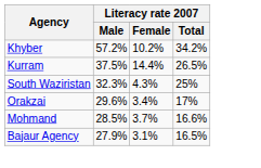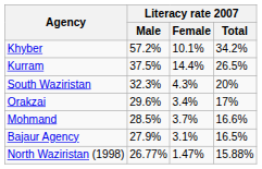 <table class="sortable wikitable">
 <tr>
 <th rowspan=2>Agency</th>
 <th colspan=3>Literacy rate 2007</th>
 </tr>
 <tr>
 <th>Male</th>
 <th>Female</th>
 <th>Total</th>
 </tr>
 <tr>
 <td><a href='#'>Khyber</a></td>
 <td>57.2%</td>
-<td>10.2%</td>
+<td>10.1%</td>
 <td>34.2%</td>
 </tr>
 <tr>
 <td><a href='#'>Kurram</a></td>
 <td>37.5%</td>
 <td>14.4%</td>
 <td>26.5%</td>
 </tr>
 <tr>
 <td><a href='#'>South Waziristan</a></td>
 <td>32.3%</td>
 <td>4.3%</td>
-<td>25%</td>
+<td>20%</td>
 </tr>
 <tr>
 <td><a href='#'>Orakzai</a></td>
 <td>29.6%</td>
 <td>3.4%</td>
 <td>17%</td>
 </tr>
 <tr>
 <td><a href='#'>Mohmand</a></td>
 <td>28.5%</td>
 <td>3.7%</td>
 <td>16.6%</td>
 </tr>
 <tr>
 <td><a href='#'>Bajaur Agency</a></td>
 <td>27.9%</td>
 <td>3.1%</td>
 <td>16.5%</td>
 </tr>
+<tr>
+<td><a href='#'>North Waziristan</a> (1998)</td>
+<td>26.77%</td>
+<td>1.47%</td>
+<td>15.88%</td>
+</tr>
 </table>
